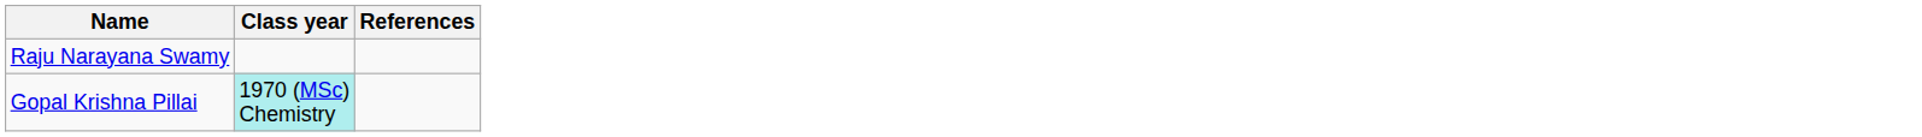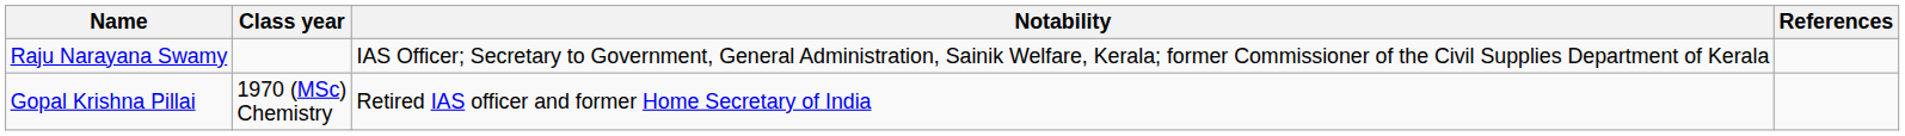 <table class="wikitable">
 <tr>
 <th>Name</th>
 <th>Class year</th>
+<th>Notability</th>
 <th>References</th>
 </tr>
 <tr>
 <td><a href='#'>Raju Narayana Swamy</a></td>
 <td></td>
+<td>IAS Officer; Secretary to Government, General Administration, Sainik Welfare, Kerala; former Commissioner of the Civil Supplies Department of Kerala</td>
 <td></td>
 </tr>
 <tr>
 <td><a href='#'>Gopal Krishna Pillai</a></td>
-<td style="background: paleturquoise;">1970 (<a href='#'>MSc</a>)<br>Chemistry</td>
+<td>1970 (<a href='#'>MSc</a>)<br>Chemistry</td>
+<td>Retired <a href='#'>IAS</a> officer and former <a href='#'>Home Secretary of India</a></td>
 <td></td>
 </tr>
 </table>
